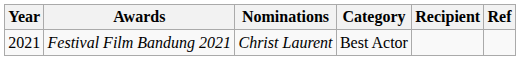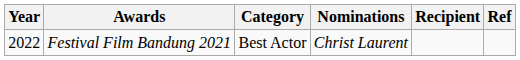 <table class = "wikitable dapat diurutkan">
 <tr>
 <th>Year</th>
 <th>Awards</th>
+<th>Category</th>
 <th>Nominations</th>
-<th>Category</th>
 <th>Recipient</th>
 <th>Ref</th>
 </tr>
 <tr>
-<td>2021</td>
+<td>2022</td>
 <td><em>Festival Film Bandung 2021</em></td>
+<td>Best Actor</td>
 <td><em>Christ Laurent</em></td>
-<td>Best Actor</td>
 <td></td>
 <td></td>
 </tr>
 </table>
